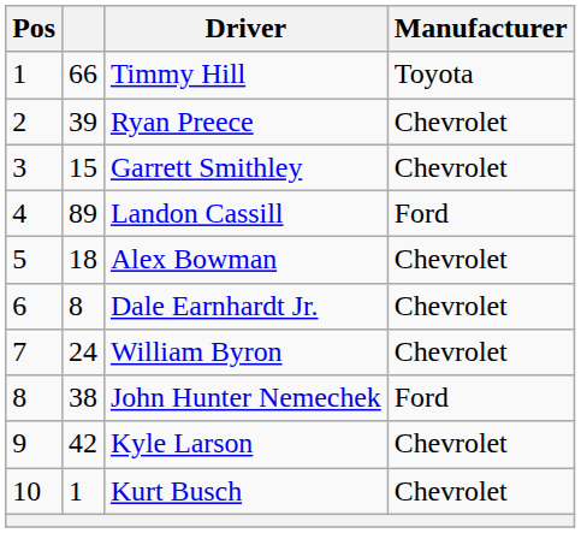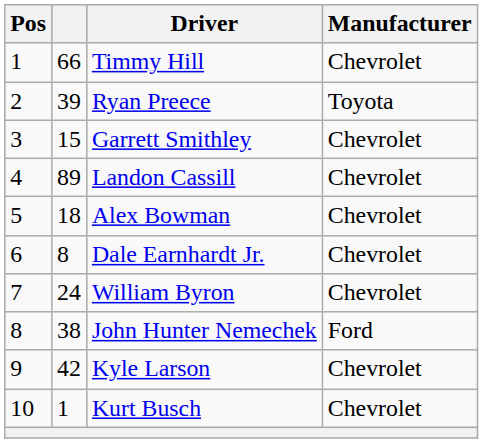 <table class="wikitable" style="font-size:98%">
 <tr>
 <th>Pos</th>
 <th></th>
 <th>Driver</th>
 <th>Manufacturer</th>
 </tr>
 <tr>
 <td>1</td>
 <td>66</td>
 <td><a href='#'>Timmy Hill</a></td>
-<td>Toyota</td>
+<td>Chevrolet</td>
 </tr>
 <tr>
 <td>2</td>
 <td>39</td>
 <td><a href='#'>Ryan Preece</a></td>
-<td>Chevrolet</td>
+<td>Toyota</td>
 </tr>
 <tr>
 <td>3</td>
 <td>15</td>
 <td><a href='#'>Garrett Smithley</a></td>
 <td>Chevrolet</td>
 </tr>
 <tr>
 <td>4</td>
 <td>89</td>
 <td><a href='#'>Landon Cassill</a></td>
-<td>Ford</td>
+<td>Chevrolet</td>
 </tr>
 <tr>
 <td>5</td>
 <td>18</td>
 <td><a href='#'>Alex Bowman</a></td>
 <td>Chevrolet</td>
 </tr>
 <tr>
 <td>6</td>
 <td>8</td>
 <td><a href='#'>Dale Earnhardt Jr.</a></td>
 <td>Chevrolet</td>
 </tr>
 <tr>
 <td>7</td>
 <td>24</td>
 <td><a href='#'>William Byron</a></td>
 <td>Chevrolet</td>
 </tr>
 <tr>
 <td>8</td>
 <td>38</td>
 <td><a href='#'>John Hunter Nemechek</a></td>
 <td>Ford</td>
 </tr>
 <tr>
 <td>9</td>
 <td>42</td>
 <td><a href='#'>Kyle Larson</a></td>
 <td>Chevrolet</td>
 </tr>
 <tr>
 <td>10</td>
 <td>1</td>
 <td><a href='#'>Kurt Busch</a></td>
 <td>Chevrolet</td>
 </tr>
 <tr>
 <th colspan=4></th>
 </tr>
 </table>
